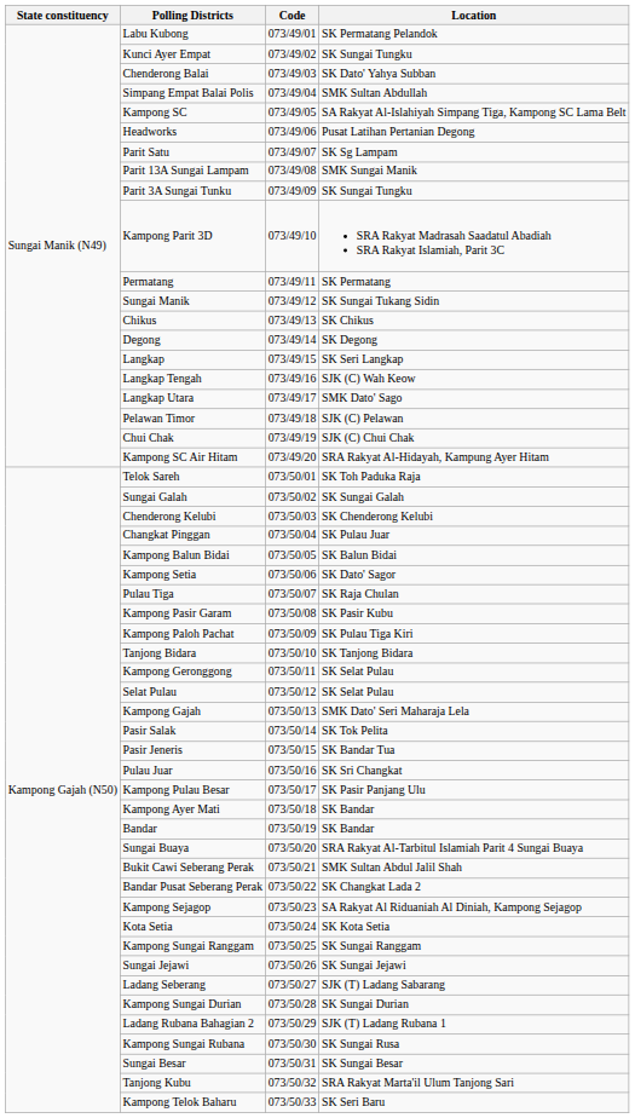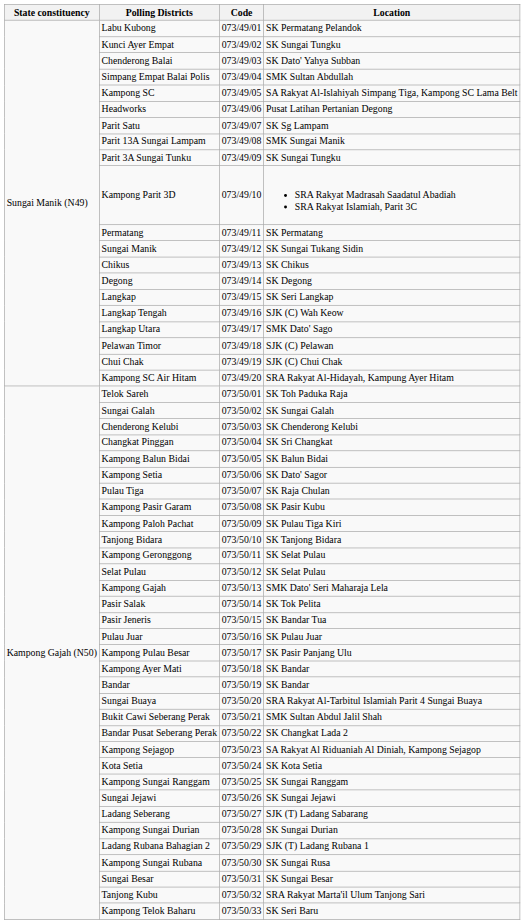 <table class="wikitable sortable mw-collapsible" style="white-space:nowrap;font-size:85%">
 <tr>
 <th>State constituency</th>
 <th>Polling Districts</th>
 <th>Code</th>
 <th>Location</th>
 </tr>
 <tr>
 <td rowspan="20">Sungai Manik (N49)</td>
 <td>Labu Kubong</td>
 <td>073/49/01</td>
 <td>SK Permatang Pelandok</td>
 </tr>
 <tr>
 <td>Kunci Ayer Empat</td>
 <td>073/49/02</td>
 <td>SK Sungai Tungku</td>
 </tr>
 <tr>
 <td>Chenderong Balai</td>
 <td>073/49/03</td>
 <td>SK Dato' Yahya Subban</td>
 </tr>
 <tr>
 <td>Simpang Empat Balai Polis</td>
 <td>073/49/04</td>
 <td>SMK Sultan Abdullah</td>
 </tr>
 <tr>
 <td>Kampong SC</td>
 <td>073/49/05</td>
 <td>SA Rakyat Al-Islahiyah Simpang Tiga, Kampong SC Lama Belt</td>
 </tr>
 <tr>
 <td>Headworks</td>
 <td>073/49/06</td>
 <td>Pusat Latihan Pertanian Degong</td>
 </tr>
 <tr>
 <td>Parit Satu</td>
 <td>073/49/07</td>
 <td>SK Sg Lampam</td>
 </tr>
 <tr>
 <td>Parit 13A Sungai Lampam</td>
 <td>073/49/08</td>
 <td>SMK Sungai Manik</td>
 </tr>
 <tr>
 <td>Parit 3A Sungai Tunku</td>
 <td>073/49/09</td>
 <td>SK Sungai Tungku</td>
 </tr>
 <tr>
 <td>Kampong Parit 3D</td>
 <td>073/49/10</td>
 <td><br><ul><li>SRA Rakyat Madrasah Saadatul Abadiah</li><li>SRA Rakyat Islamiah, Parit 3C</li></ul></td>
 </tr>
 <tr>
 <td>Permatang</td>
 <td>073/49/11</td>
 <td>SK Permatang</td>
 </tr>
 <tr>
 <td>Sungai Manik</td>
 <td>073/49/12</td>
 <td>SK Sungai Tukang Sidin</td>
 </tr>
 <tr>
 <td>Chikus</td>
 <td>073/49/13</td>
 <td>SK Chikus</td>
 </tr>
 <tr>
 <td>Degong</td>
 <td>073/49/14</td>
 <td>SK Degong</td>
 </tr>
 <tr>
 <td>Langkap</td>
 <td>073/49/15</td>
 <td>SK Seri Langkap</td>
 </tr>
 <tr>
 <td>Langkap Tengah</td>
 <td>073/49/16</td>
 <td>SJK (C) Wah Keow</td>
 </tr>
 <tr>
 <td>Langkap Utara</td>
 <td>073/49/17</td>
 <td>SMK Dato' Sago</td>
 </tr>
 <tr>
 <td>Pelawan Timor</td>
 <td>073/49/18</td>
 <td>SJK (C) Pelawan</td>
 </tr>
 <tr>
 <td>Chui Chak</td>
 <td>073/49/19</td>
 <td>SJK (C) Chui Chak</td>
 </tr>
 <tr>
 <td>Kampong SC Air Hitam</td>
 <td>073/49/20</td>
 <td>SRA Rakyat Al-Hidayah, Kampung Ayer Hitam</td>
 </tr>
 <tr>
 <td rowspan="33">Kampong Gajah (N50)</td>
 <td>Telok Sareh</td>
 <td>073/50/01</td>
 <td>SK Toh Paduka Raja</td>
 </tr>
 <tr>
 <td>Sungai Galah</td>
 <td>073/50/02</td>
 <td>SK Sungai Galah</td>
 </tr>
 <tr>
 <td>Chenderong Kelubi</td>
 <td>073/50/03</td>
 <td>SK Chenderong Kelubi</td>
 </tr>
 <tr>
 <td>Changkat Pinggan</td>
 <td>073/50/04</td>
-<td>SK Pulau Juar</td>
+<td>SK Sri Changkat</td>
 </tr>
 <tr>
 <td>Kampong Balun Bidai</td>
 <td>073/50/05</td>
 <td>SK Balun Bidai</td>
 </tr>
 <tr>
 <td>Kampong Setia</td>
 <td>073/50/06</td>
 <td>SK Dato' Sagor</td>
 </tr>
 <tr>
 <td>Pulau Tiga</td>
 <td>073/50/07</td>
 <td>SK Raja Chulan</td>
 </tr>
 <tr>
 <td>Kampong Pasir Garam</td>
 <td>073/50/08</td>
 <td>SK Pasir Kubu</td>
 </tr>
 <tr>
 <td>Kampong Paloh Pachat</td>
 <td>073/50/09</td>
 <td>SK Pulau Tiga Kiri</td>
 </tr>
 <tr>
 <td>Tanjong Bidara</td>
 <td>073/50/10</td>
 <td>SK Tanjong Bidara</td>
 </tr>
 <tr>
 <td>Kampong Geronggong</td>
 <td>073/50/11</td>
 <td>SK Selat Pulau</td>
 </tr>
 <tr>
 <td>Selat Pulau</td>
 <td>073/50/12</td>
 <td>SK Selat Pulau</td>
 </tr>
 <tr>
 <td>Kampong Gajah</td>
 <td>073/50/13</td>
 <td>SMK Dato' Seri Maharaja Lela</td>
 </tr>
 <tr>
 <td>Pasir Salak</td>
 <td>073/50/14</td>
 <td>SK Tok Pelita</td>
 </tr>
 <tr>
 <td>Pasir Jeneris</td>
 <td>073/50/15</td>
 <td>SK Bandar Tua</td>
 </tr>
 <tr>
 <td>Pulau Juar</td>
 <td>073/50/16</td>
-<td>SK Sri Changkat</td>
+<td>SK Pulau Juar</td>
 </tr>
 <tr>
 <td>Kampong Pulau Besar</td>
 <td>073/50/17</td>
 <td>SK Pasir Panjang Ulu</td>
 </tr>
 <tr>
 <td>Kampong Ayer Mati</td>
 <td>073/50/18</td>
 <td>SK Bandar</td>
 </tr>
 <tr>
 <td>Bandar</td>
 <td>073/50/19</td>
 <td>SK Bandar</td>
 </tr>
 <tr>
 <td>Sungai Buaya</td>
 <td>073/50/20</td>
 <td>SRA Rakyat Al-Tarbitul Islamiah Parit 4 Sungai Buaya</td>
 </tr>
 <tr>
 <td>Bukit Cawi Seberang Perak</td>
 <td>073/50/21</td>
 <td>SMK Sultan Abdul Jalil Shah</td>
 </tr>
 <tr>
 <td>Bandar Pusat Seberang Perak</td>
 <td>073/50/22</td>
 <td>SK Changkat Lada 2</td>
 </tr>
 <tr>
 <td>Kampong Sejagop</td>
 <td>073/50/23</td>
 <td>SA Rakyat Al Riduaniah Al Diniah, Kampong Sejagop</td>
 </tr>
 <tr>
 <td>Kota Setia</td>
 <td>073/50/24</td>
 <td>SK Kota Setia</td>
 </tr>
 <tr>
 <td>Kampong Sungai Ranggam</td>
 <td>073/50/25</td>
 <td>SK Sungai Ranggam</td>
 </tr>
 <tr>
 <td>Sungai Jejawi</td>
 <td>073/50/26</td>
 <td>SK Sungai Jejawi</td>
 </tr>
 <tr>
 <td>Ladang Seberang</td>
 <td>073/50/27</td>
 <td>SJK (T) Ladang Sabarang</td>
 </tr>
 <tr>
 <td>Kampong Sungai Durian</td>
 <td>073/50/28</td>
 <td>SK Sungai Durian</td>
 </tr>
 <tr>
 <td>Ladang Rubana Bahagian 2</td>
 <td>073/50/29</td>
 <td>SJK (T) Ladang Rubana 1</td>
 </tr>
 <tr>
 <td>Kampong Sungai Rubana</td>
 <td>073/50/30</td>
 <td>SK Sungai Rusa</td>
 </tr>
 <tr>
 <td>Sungai Besar</td>
 <td>073/50/31</td>
 <td>SK Sungai Besar</td>
 </tr>
 <tr>
 <td>Tanjong Kubu</td>
 <td>073/50/32</td>
 <td>SRA Rakyat Marta'il Ulum Tanjong Sari</td>
 </tr>
 <tr>
 <td>Kampong Telok Baharu</td>
 <td>073/50/33</td>
 <td>SK Seri Baru</td>
 </tr>
 </table>
